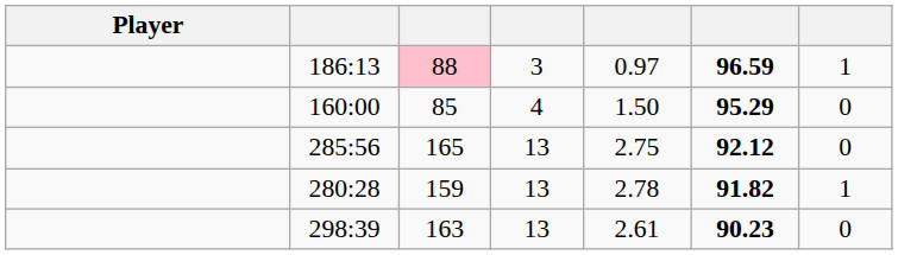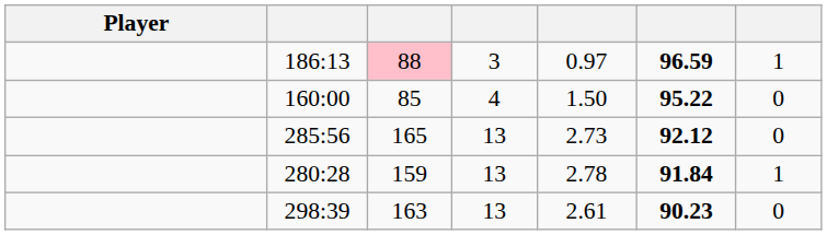 <table class="wikitable sortable" style="text-align:center;">
 <tr>
 <th width="170px">Player</th>
 <th width="60px"></th>
 <th width="50px"></th>
 <th width="50px"></th>
 <th width="60px"></th>
 <th width="60px"></th>
 <th width="50px"></th>
 </tr>
 <tr>
 <td align="left"> </td>
 <td>186:13</td>
 <td style="background: pink;">88</td>
 <td>3</td>
 <td>0.97</td>
 <td><strong>96.59</strong></td>
 <td>1</td>
 </tr>
 <tr>
 <td align="left"> </td>
 <td>160:00</td>
 <td>85</td>
 <td>4</td>
 <td>1.50</td>
-<td><strong>95.29</strong></td>
+<td><strong>95.22</strong></td>
 <td>0</td>
 </tr>
 <tr>
 <td align="left"> </td>
 <td>285:56</td>
 <td>165</td>
 <td>13</td>
-<td>2.75</td>
+<td>2.73</td>
 <td><strong>92.12</strong></td>
 <td>0</td>
 </tr>
 <tr>
 <td align="left"> </td>
 <td>280:28</td>
 <td>159</td>
 <td>13</td>
 <td>2.78</td>
-<td><strong>91.82</strong></td>
+<td><strong>91.84</strong></td>
 <td>1</td>
 </tr>
 <tr>
 <td align="left"> </td>
 <td>298:39</td>
 <td>163</td>
 <td>13</td>
 <td>2.61</td>
 <td><strong>90.23</strong></td>
 <td>0</td>
 </tr>
 </table>
